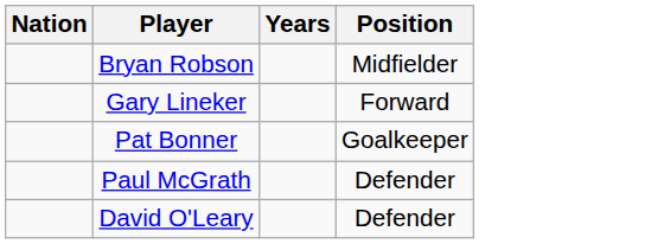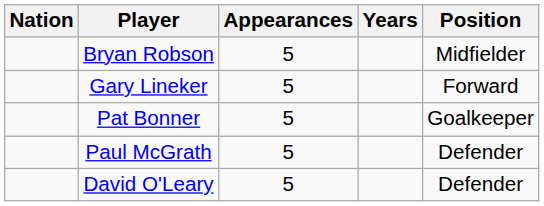 <table class="wikitable" style="text-align:center">
 <tr>
 <th>Nation</th>
 <th>Player</th>
+<th>Appearances</th>
 <th>Years</th>
 <th>Position</th>
 </tr>
 <tr>
 <td></td>
 <td><a href='#'>Bryan Robson</a></td>
+<td>5</td>
 <td></td>
 <td>Midfielder</td>
 </tr>
 <tr>
 <td></td>
 <td><a href='#'>Gary Lineker</a></td>
+<td>5</td>
 <td></td>
 <td>Forward</td>
 </tr>
 <tr>
 <td></td>
 <td><a href='#'>Pat Bonner</a></td>
+<td>5</td>
 <td></td>
 <td>Goalkeeper</td>
 </tr>
 <tr>
 <td></td>
 <td><a href='#'>Paul McGrath</a></td>
+<td>5</td>
 <td></td>
 <td>Defender</td>
 </tr>
 <tr>
 <td></td>
 <td><a href='#'>David O'Leary</a></td>
+<td>5</td>
 <td></td>
 <td>Defender</td>
 </tr>
 </table>
